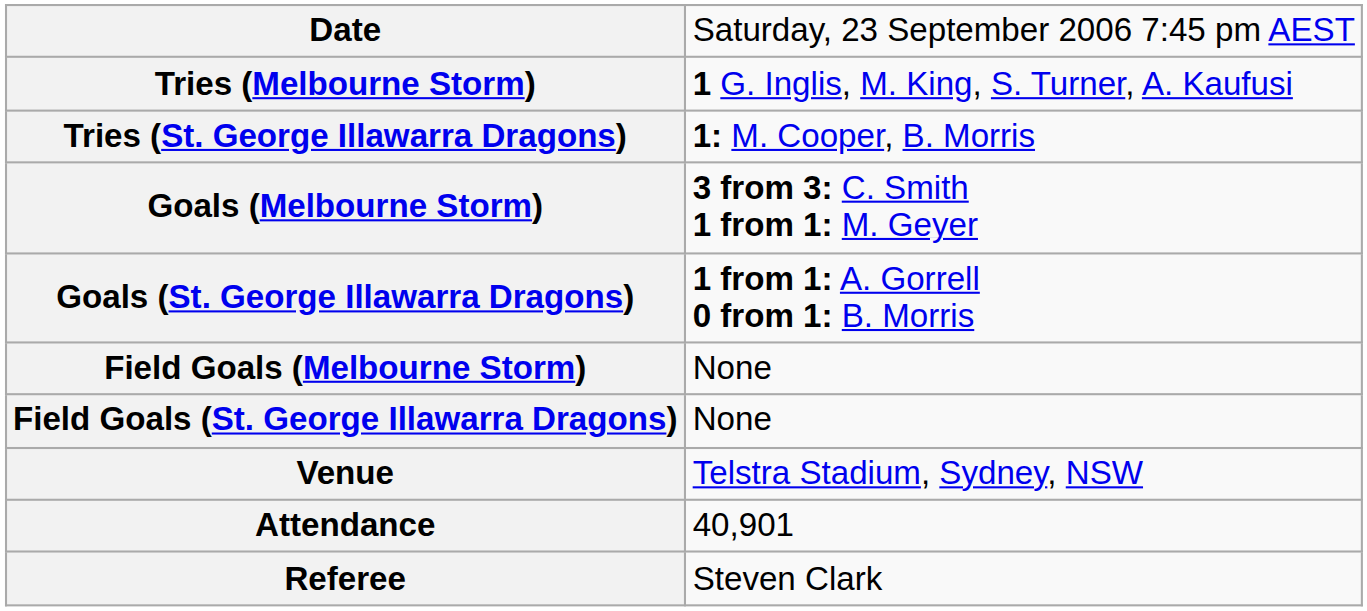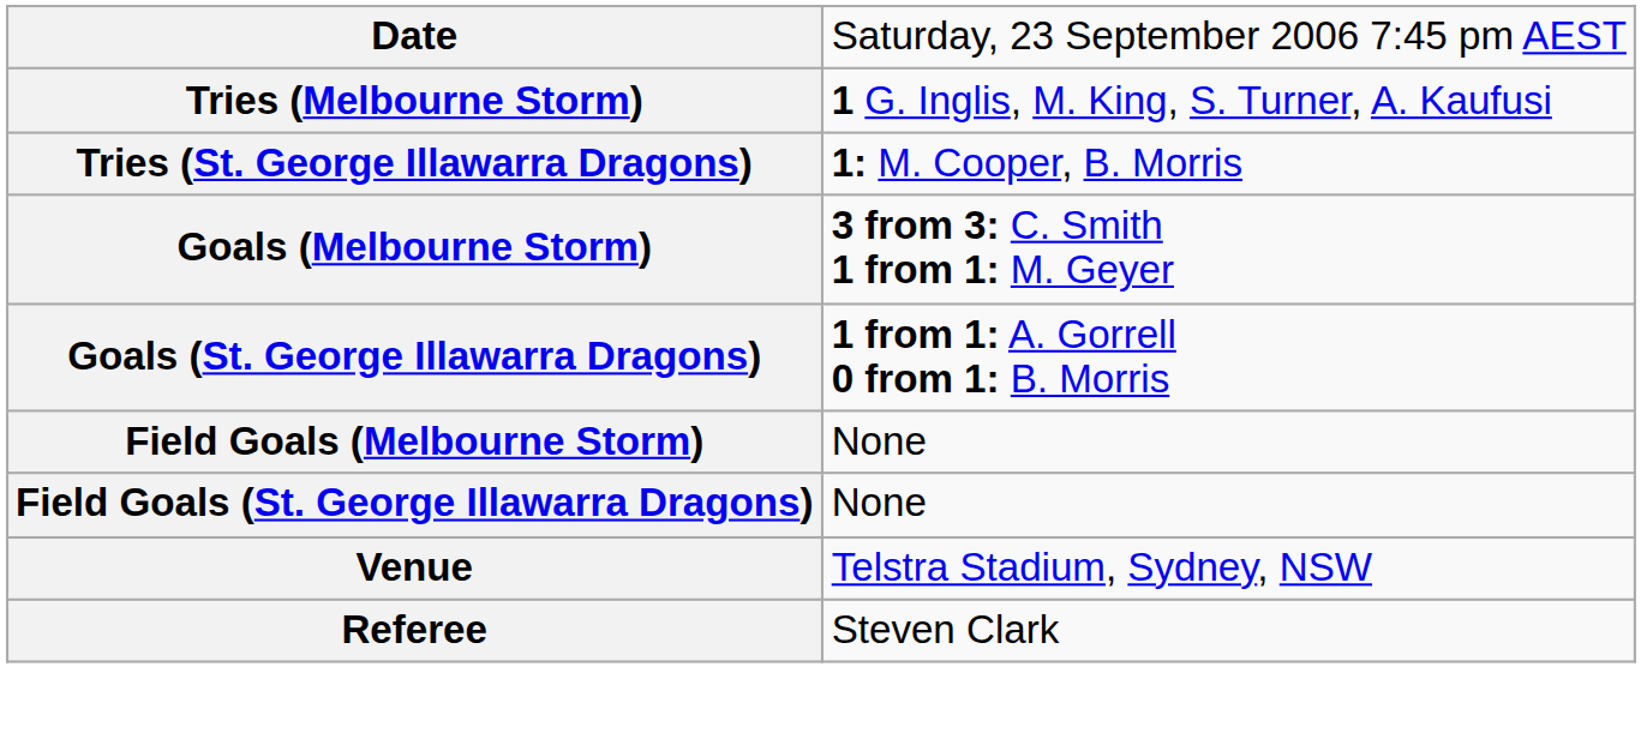 <table class="wikitable" style="margin:1em auto;">
 <tr>
 <th>Date</th>
 <td>Saturday, 23 September 2006 7:45 pm <a href='#'>AEST</a></td>
 </tr>
 <tr>
 <th>Tries (<a href='#'>Melbourne Storm</a>)</th>
 <td><strong>1</strong> <a href='#'>G. Inglis</a>, <a href='#'>M. King</a>, <a href='#'>S. Turner</a>, <a href='#'>A. Kaufusi</a></td>
 </tr>
 <tr>
 <th>Tries (<a href='#'>St. George Illawarra Dragons</a>)</th>
 <td><strong>1:</strong>  <a href='#'>M. Cooper</a>, <a href='#'>B. Morris</a></td>
 </tr>
 <tr>
 <th>Goals (<a href='#'>Melbourne Storm</a>)</th>
 <td><strong>3 from 3:</strong> <a href='#'>C. Smith</a> <br> <strong>1 from 1:</strong> <a href='#'>M. Geyer</a></td>
 </tr>
 <tr>
 <th>Goals (<a href='#'>St. George Illawarra Dragons</a>)</th>
 <td><strong>1 from 1:</strong> <a href='#'>A. Gorrell</a><br> <strong>0 from 1:</strong> <a href='#'>B. Morris</a></td>
 </tr>
 <tr>
 <th>Field Goals (<a href='#'>Melbourne Storm</a>)</th>
 <td>None</td>
 </tr>
 <tr>
 <th>Field Goals (<a href='#'>St. George Illawarra Dragons</a>)</th>
 <td>None</td>
 </tr>
 <tr>
 <th>Venue</th>
 <td><a href='#'>Telstra Stadium</a>, <a href='#'>Sydney</a>, <a href='#'>NSW</a></td>
 </tr>
 <tr>
-<th>Attendance</th>
-<td>40,901</td>
-</tr>
-<tr>
 <th>Referee</th>
 <td>Steven Clark</td>
 </tr>
 </table>
